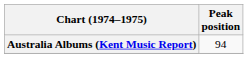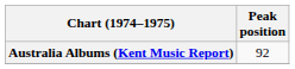 <table class="wikitable sortable plainrowheaders" style="text-align:center">
 <tr>
 <th scope="col">Chart (1974–1975)</th>
 <th scope="col">Peak<br>position</th>
 </tr>
 <tr>
 <th scope="row">Australia Albums (<a href='#'>Kent Music Report</a>)</th>
-<td>94</td>
+<td>92</td>
 </tr>
 <tr>
 </tr>
 <tr>
 </tr>
 </table>
